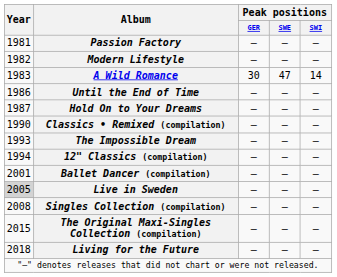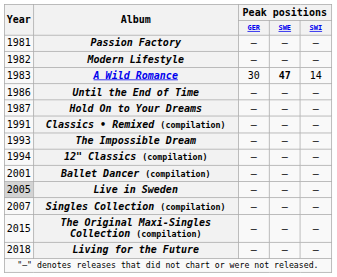 <table class="wikitable plainrowheaders" style="text-align:center;">
 <tr>
 <th rowspan="2">Year</th>
 <th rowspan="2" style="width:20em;">Album</th>
 <th colspan="3">Peak positions</th>
 </tr>
 <tr style="font-size:smaller;">
 <th style="width:35px;"><small><a href='#'>GER</a></small><br></th>
 <th style="width:35px;"><small><a href='#'>SWE</a></small><br></th>
 <th style="width:35px;"><small><a href='#'>SWI</a></small><br></th>
 </tr>
 <tr>
 <td rowspan="1">1981</td>
 <th scope="row"><em>Passion Factory</em></th>
 <td>—</td>
 <td>—</td>
 <td>—</td>
 </tr>
 <tr>
 <td rowspan="1">1982</td>
 <th scope="row"><em>Modern Lifestyle</em></th>
 <td>—</td>
 <td>—</td>
 <td>—</td>
 </tr>
 <tr>
 <td rowspan="1">1983</td>
 <th scope="row"><em><a href='#'>A Wild Romance</a></em></th>
 <td>30</td>
-<td>47</td>
+<td><strong>47</strong></td>
 <td>14</td>
 </tr>
 <tr>
 <td rowspan="1">1986</td>
 <th scope="row"><em>Until the End of Time</em></th>
 <td>—</td>
 <td>—</td>
 <td>—</td>
 </tr>
 <tr>
 <td rowspan="1">1987</td>
 <th scope="row"><em>Hold On to Your Dreams</em></th>
 <td>—</td>
 <td>—</td>
 <td>—</td>
 </tr>
 <tr>
-<td rowspan="1">1990</td>
+<td rowspan="1">1991</td>
 <th scope="row"><em>Classics • Remixed</em> <small>(compilation)</small></th>
 <td>—</td>
 <td>—</td>
 <td>—</td>
 </tr>
 <tr>
 <td rowspan="1">1993</td>
 <th scope="row"><em>The Impossible Dream</em></th>
 <td>—</td>
 <td>—</td>
 <td>—</td>
 </tr>
 <tr>
 <td rowspan="1">1994</td>
 <th scope="row"><em>12" Classics</em> <small>(compilation)</small></th>
 <td>—</td>
 <td>—</td>
 <td>—</td>
 </tr>
 <tr>
 <td rowspan="1">2001</td>
 <th scope="row"><em>Ballet Dancer</em> <small>(compilation)</small></th>
 <td>—</td>
 <td>—</td>
 <td>—</td>
 </tr>
 <tr>
 <td rowspan="1" style="background: lightgrey;">2005</td>
 <th scope="row"><em>Live in Sweden</em></th>
 <td>—</td>
 <td>—</td>
 <td>—</td>
 </tr>
 <tr>
-<td rowspan="1">2008</td>
+<td rowspan="1">2007</td>
 <th scope="row"><em>Singles Collection</em> <small>(compilation)</small></th>
 <td>—</td>
 <td>—</td>
 <td>—</td>
 </tr>
 <tr>
 <td rowspan="1">2015</td>
 <th scope="row"><em>The Original Maxi-Singles Collection</em> <small>(compilation)</small></th>
 <td>—</td>
 <td>—</td>
 <td>—</td>
 </tr>
 <tr>
 <td rowspan="1">2018</td>
 <th scope="row"><em>Living for the Future</em></th>
 <td>—</td>
 <td>—</td>
 <td>—</td>
 </tr>
 <tr>
 <td colspan="8" style="text-align:center; font-size:8pt;">"—" denotes releases that did not chart or were not released.</td>
 </tr>
 </table>
